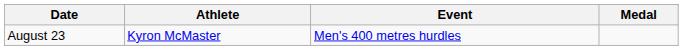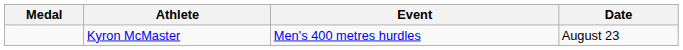 <table class="wikitable" style="font-size:90%" width=60%>
 <tr>
-<th>Date</th>
+<th>Medal</th>
 <th>Athlete</th>
 <th>Event</th>
-<th>Medal</th>
+<th>Date</th>
 </tr>
 <tr>
-<td>August 23</td>
+<td></td>
 <td><a href='#'>Kyron McMaster</a></td>
 <td><a href='#'>Men's 400 metres hurdles</a></td>
-<td></td>
+<td>August 23</td>
 </tr>
 </table>
